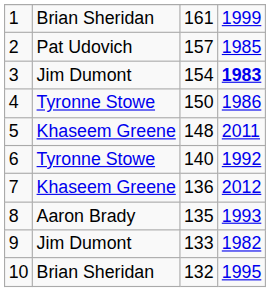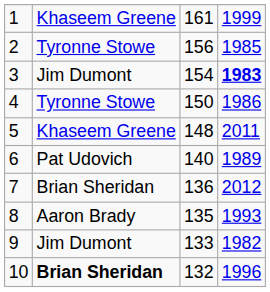 <table class="wikitable">
 <tr>
 </tr>
 <tr>
 <td>1</td>
-<td>Brian Sheridan</td>
+<td><a href='#'>Khaseem Greene</a></td>
 <td>161</td>
 <td><a href='#'>1999</a></td>
 </tr>
 <tr>
 <td>2</td>
-<td>Pat Udovich</td>
-<td>157</td>
+<td><a href='#'>Tyronne Stowe</a></td>
+<td>156</td>
 <td><a href='#'>1985</a></td>
 </tr>
 <tr>
 <td>3</td>
 <td>Jim Dumont</td>
 <td>154</td>
 <td><strong><a href='#'>1983</a></strong></td>
 </tr>
 <tr>
 <td>4</td>
 <td><a href='#'>Tyronne Stowe</a></td>
 <td>150</td>
 <td><a href='#'>1986</a></td>
 </tr>
 <tr>
 <td>5</td>
 <td><a href='#'>Khaseem Greene</a></td>
 <td>148</td>
 <td><a href='#'>2011</a></td>
 </tr>
 <tr>
 <td>6</td>
-<td><a href='#'>Tyronne Stowe</a></td>
+<td>Pat Udovich</td>
 <td>140</td>
-<td><a href='#'>1992</a></td>
+<td><a href='#'>1989</a></td>
 </tr>
 <tr>
 <td>7</td>
-<td><a href='#'>Khaseem Greene</a></td>
+<td>Brian Sheridan</td>
 <td>136</td>
 <td><a href='#'>2012</a></td>
 </tr>
 <tr>
 <td>8</td>
 <td>Aaron Brady</td>
 <td>135</td>
 <td><a href='#'>1993</a></td>
 </tr>
 <tr>
 <td>9</td>
 <td>Jim Dumont</td>
 <td>133</td>
 <td><a href='#'>1982</a></td>
 </tr>
 <tr>
 <td>10</td>
-<td>Brian Sheridan</td>
+<td><strong>Brian Sheridan</strong></td>
 <td>132</td>
-<td><a href='#'>1995</a></td>
+<td><a href='#'>1996</a></td>
 </tr>
 </table>
